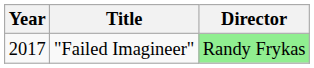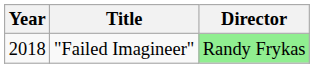 <table class="wikitable">
 <tr>
 <th rowspan="1">Year</th>
 <th rowspan="1">Title</th>
 <th rowspan="1">Director</th>
 </tr>
 <tr>
-<td>2017</td>
+<td>2018</td>
 <td>"Failed Imagineer"</td>
 <td style="background: lightgreen;">Randy Frykas</td>
 </tr>
 </table>
